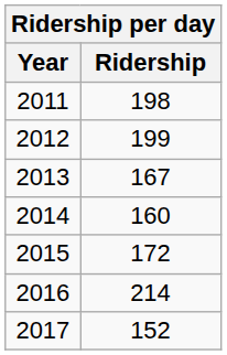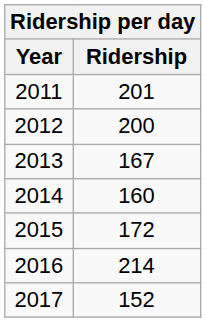 <table class="wikitable" style="margin: 1em 0.2em; text-align: center;">
 <tr>
 <th colspan="2">Ridership per day </th>
 </tr>
 <tr>
 <th>Year</th>
 <th>Ridership</th>
 </tr>
 <tr>
 <td>2011</td>
-<td>198</td>
+<td>201</td>
 </tr>
 <tr>
 <td>2012</td>
-<td>199</td>
+<td>200</td>
 </tr>
 <tr>
 <td>2013</td>
 <td>167</td>
 </tr>
 <tr>
 <td>2014</td>
 <td>160</td>
 </tr>
 <tr>
 <td>2015</td>
 <td>172</td>
 </tr>
 <tr>
 <td>2016</td>
 <td>214</td>
 </tr>
 <tr>
 <td>2017</td>
 <td>152</td>
 </tr>
 </table>
